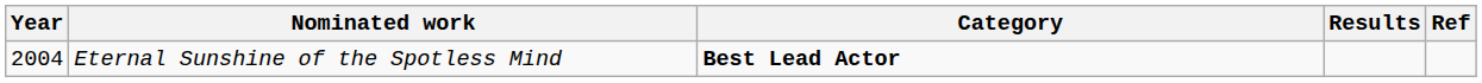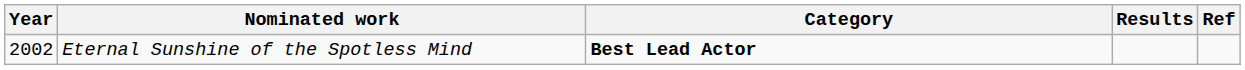 <table class="wikitable">
 <tr>
 <th scope="col" style="width:1em;">Year</th>
 <th scope="col" style="width:35em;">Nominated work</th>
 <th scope="col" style="width:35em;">Category</th>
 <th scope="col" style="width:1em;">Results</th>
 <th scope="col" style="width:1em;">Ref</th>
 </tr>
 <tr>
-<td>2004</td>
+<td>2002</td>
 <td><em>Eternal Sunshine of the Spotless Mind</em></td>
 <td><strong>Best Lead Actor</strong></td>
 <td></td>
 <td></td>
 </tr>
 </table>
